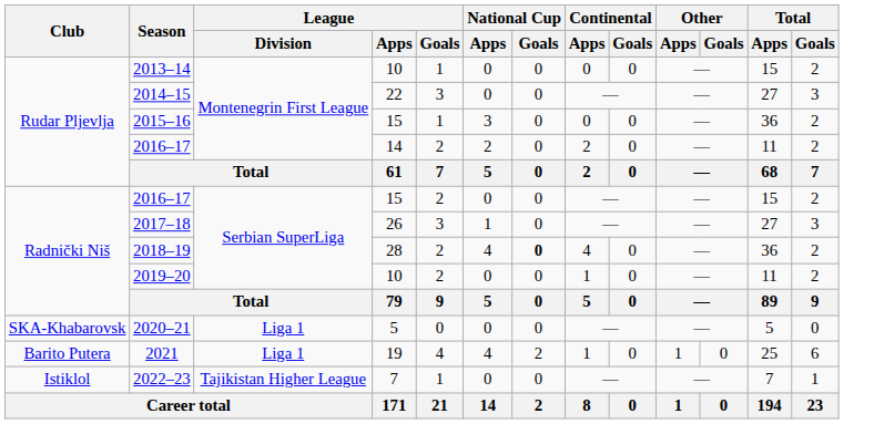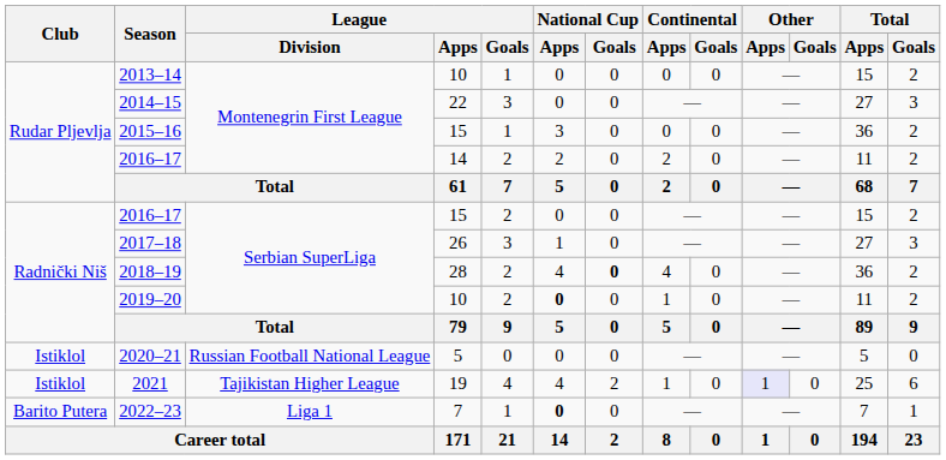 <table class="wikitable" style="text-align:center">
 <tr>
 <th rowspan="2">Club</th>
 <th rowspan="2">Season</th>
 <th colspan="3">League</th>
 <th colspan="2">National Cup</th>
 <th colspan="2">Continental</th>
 <th colspan="2">Other</th>
 <th colspan="2">Total</th>
 </tr>
 <tr>
 <th>Division</th>
 <th>Apps</th>
 <th>Goals</th>
 <th>Apps</th>
 <th>Goals</th>
 <th>Apps</th>
 <th>Goals</th>
 <th>Apps</th>
 <th>Goals</th>
 <th>Apps</th>
 <th>Goals</th>
 </tr>
 <tr>
 <td rowspan="5"><a href='#'>Rudar Pljevlja</a></td>
 <td><a href='#'>2013–14</a></td>
 <td rowspan="4"><a href='#'>Montenegrin First League</a></td>
 <td>10</td>
 <td>1</td>
 <td>0</td>
 <td>0</td>
 <td>0</td>
 <td>0</td>
 <td colspan="2">—</td>
 <td>15</td>
 <td>2</td>
 </tr>
 <tr>
 <td><a href='#'>2014–15</a></td>
 <td>22</td>
 <td>3</td>
 <td>0</td>
 <td>0</td>
 <td colspan="2">—</td>
 <td colspan="2">—</td>
 <td>27</td>
 <td>3</td>
 </tr>
 <tr>
 <td><a href='#'>2015–16</a></td>
 <td>15</td>
 <td>1</td>
 <td>3</td>
 <td>0</td>
 <td>0</td>
 <td>0</td>
 <td colspan="2">—</td>
 <td>36</td>
 <td>2</td>
 </tr>
 <tr>
 <td><a href='#'>2016–17</a></td>
 <td>14</td>
 <td>2</td>
 <td>2</td>
 <td>0</td>
 <td>2</td>
 <td>0</td>
 <td colspan="2">—</td>
 <td>11</td>
 <td>2</td>
 </tr>
 <tr>
 <th colspan="2">Total</th>
 <th>61</th>
 <th>7</th>
 <th>5</th>
 <th>0</th>
 <th>2</th>
 <th>0</th>
 <th colspan="2">—</th>
 <th>68</th>
 <th>7</th>
 </tr>
 <tr>
 <td rowspan="5"><a href='#'>Radnički Niš</a></td>
 <td><a href='#'>2016–17</a></td>
 <td rowspan="4"><a href='#'>Serbian SuperLiga</a></td>
 <td>15</td>
 <td>2</td>
 <td>0</td>
 <td>0</td>
 <td colspan="2">—</td>
 <td colspan="2">—</td>
 <td>15</td>
 <td>2</td>
 </tr>
 <tr>
 <td><a href='#'>2017–18</a></td>
 <td>26</td>
 <td>3</td>
 <td>1</td>
 <td>0</td>
 <td colspan="2">—</td>
 <td colspan="2">—</td>
 <td>27</td>
 <td>3</td>
 </tr>
 <tr>
 <td><a href='#'>2018–19</a></td>
 <td>28</td>
 <td>2</td>
 <td>4</td>
 <td><strong>0</strong></td>
 <td>4</td>
 <td>0</td>
 <td colspan="2">—</td>
 <td>36</td>
 <td>2</td>
 </tr>
 <tr>
 <td><a href='#'>2019–20</a></td>
 <td>10</td>
 <td>2</td>
-<td>0</td>
+<td><strong>0</strong></td>
 <td>0</td>
 <td>1</td>
 <td>0</td>
 <td colspan="2">—</td>
 <td>11</td>
 <td>2</td>
 </tr>
 <tr>
 <th colspan="2">Total</th>
 <th>79</th>
 <th>9</th>
 <th>5</th>
 <th>0</th>
 <th>5</th>
 <th>0</th>
 <th colspan="2">—</th>
 <th>89</th>
 <th>9</th>
 </tr>
 <tr>
-<td><a href='#'>SKA-Khabarovsk</a></td>
+<td><a href='#'>Istiklol</a></td>
 <td><a href='#'>2020–21</a></td>
-<td><a href='#'>Liga 1</a></td>
+<td><a href='#'>Russian Football National League</a></td>
 <td>5</td>
 <td>0</td>
 <td>0</td>
 <td>0</td>
 <td colspan="2">—</td>
 <td colspan="2">—</td>
 <td>5</td>
 <td>0</td>
 </tr>
 <tr>
-<td><a href='#'>Barito Putera</a></td>
+<td><a href='#'>Istiklol</a></td>
 <td><a href='#'>2021</a></td>
-<td><a href='#'>Liga 1</a></td>
+<td><a href='#'>Tajikistan Higher League</a></td>
 <td>19</td>
 <td>4</td>
 <td>4</td>
 <td>2</td>
 <td>1</td>
 <td>0</td>
-<td>1</td>
+<td style="background: lavender;">1</td>
 <td>0</td>
 <td>25</td>
 <td>6</td>
 </tr>
 <tr>
-<td><a href='#'>Istiklol</a></td>
+<td><a href='#'>Barito Putera</a></td>
 <td><a href='#'>2022–23</a></td>
-<td><a href='#'>Tajikistan Higher League</a></td>
+<td><a href='#'>Liga 1</a></td>
 <td>7</td>
 <td>1</td>
-<td>0</td>
+<td><strong>0</strong></td>
 <td>0</td>
 <td colspan="2">—</td>
 <td colspan="2">—</td>
 <td>7</td>
 <td>1</td>
 </tr>
 <tr>
 <th colspan="3">Career total</th>
 <th>171</th>
 <th>21</th>
 <th>14</th>
 <th>2</th>
 <th>8</th>
 <th>0</th>
 <th>1</th>
 <th>0</th>
 <th>194</th>
 <th>23</th>
 </tr>
 </table>
